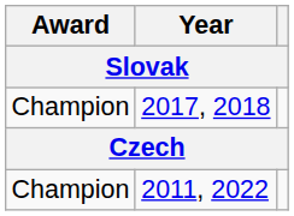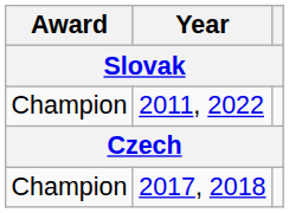 <table class="wikitable">
 <tr>
 <th>Award</th>
 <th>Year</th>
 <th></th>
 </tr>
 <tr>
 <th colspan="3"><a href='#'>Slovak</a></th>
 </tr>
 <tr>
 <td>Champion</td>
-<td><a href='#'>2017</a>, <a href='#'>2018</a></td>
+<td><a href='#'>2011</a>, <a href='#'>2022</a></td>
 <td></td>
 </tr>
 <tr>
 <th colspan="3"><a href='#'>Czech</a></th>
 </tr>
 <tr>
 <td>Champion</td>
-<td><a href='#'>2011</a>, <a href='#'>2022</a></td>
+<td><a href='#'>2017</a>, <a href='#'>2018</a></td>
 <td></td>
 </tr>
 </table>
